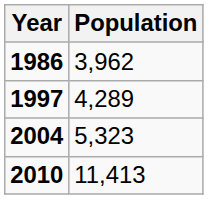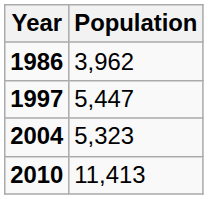 <table class="wikitable">
 <tr>
 <th>Year</th>
 <th>Population</th>
 </tr>
 <tr>
 <td><strong>1986</strong></td>
 <td>3,962</td>
 </tr>
 <tr>
 <td><strong>1997</strong></td>
-<td>4,289</td>
+<td>5,447</td>
 </tr>
 <tr>
 <td><strong>2004</strong></td>
 <td>5,323</td>
 </tr>
 <tr>
 <td><strong>2010</strong></td>
 <td>11,413</td>
 </tr>
 </table>
